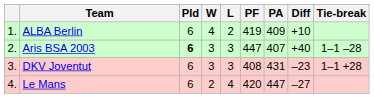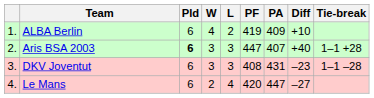 <table class="wikitable" style="text-align:center">
 <tr>
 <th width=15></th>
 <th width=220>Team</th>
 <th width=20>Pld</th>
 <th width=20>W</th>
 <th width=20>L</th>
 <th width=20>PF</th>
 <th width=20>PA</th>
 <th width=30>Diff</th>
 <th>Tie-break</th>
 </tr>
 <tr style="background: #ccffcc;">
 <td>1.</td>
 <td align=left> <a href='#'>ALBA Berlin</a></td>
 <td>6</td>
 <td>4</td>
 <td>2</td>
 <td>419</td>
 <td>409</td>
 <td>+10</td>
 <td></td>
 </tr>
 <tr style="background: #ccffcc;">
 <td>2.</td>
 <td align=left> <a href='#'>Aris BSA 2003</a></td>
 <td><strong>6</strong></td>
 <td>3</td>
 <td>3</td>
 <td>447</td>
 <td>407</td>
 <td>+40</td>
-<td>1–1 –28</td>
+<td>1–1 +28</td>
 </tr>
 <tr style="background: #ffcccc;">
 <td>3.</td>
 <td align=left> <a href='#'>DKV Joventut</a></td>
 <td>6</td>
 <td>3</td>
 <td>3</td>
 <td>408</td>
 <td>431</td>
 <td>–23</td>
-<td>1–1 +28</td>
+<td>1–1 –28</td>
 </tr>
 <tr style="background: #ffcccc;">
 <td>4.</td>
 <td align=left> <a href='#'>Le Mans</a></td>
 <td>6</td>
 <td>2</td>
 <td>4</td>
 <td>420</td>
 <td>447</td>
 <td>–27</td>
 <td></td>
 </tr>
 </table>
